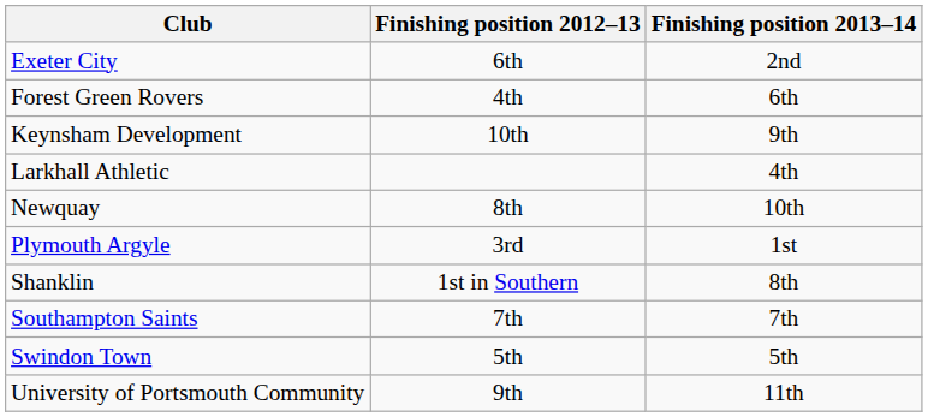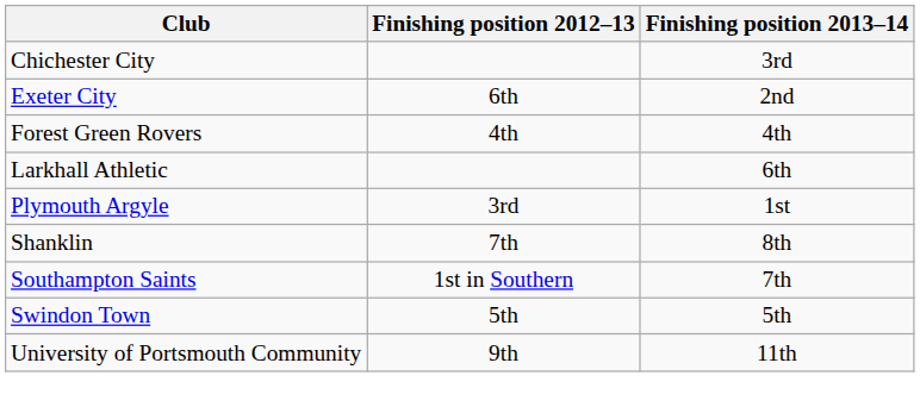 <table class="wikitable sortable" style="text-align:center;">
 <tr>
 <th>Club</th>
 <th>Finishing position 2012–13</th>
 <th>Finishing position 2013–14</th>
+</tr>
+<tr>
+<td style="text-align:left;">Chichester City</td>
+<td data-sort-value="13"></td>
+<td data-sort-value="3">3rd</td>
 </tr>
 <tr>
 <td style="text-align:left;"><a href='#'>Exeter City</a></td>
 <td data-sort-value="6">6th</td>
 <td data-sort-value="2">2nd</td>
 </tr>
 <tr>
 <td style="text-align:left;">Forest Green Rovers</td>
 <td data-sort-value="4">4th</td>
-<td data-sort-value="6">6th</td>
-</tr>
-<tr>
-<td style="text-align:left;">Keynsham Development</td>
-<td data-sort-value="10">10th</td>
-<td data-sort-value="9">9th</td>
+<td data-sort-value="4">4th</td>
 </tr>
 <tr>
 <td style="text-align:left;">Larkhall Athletic</td>
 <td data-sort-value="13"></td>
-<td data-sort-value="4">4th</td>
-</tr>
-<tr>
-<td style="text-align:left;">Newquay</td>
-<td data-sort-value="8">8th</td>
-<td data-sort-value="10">10th</td>
+<td data-sort-value="6">6th</td>
 </tr>
 <tr>
 <td style="text-align:left;"><a href='#'>Plymouth Argyle</a></td>
 <td data-sort-value="3">3rd</td>
 <td data-sort-value="1">1st</td>
 </tr>
 <tr>
 <td style="text-align:left;">Shanklin</td>
-<td data-sort-value="12">1st in <a href='#'>Southern</a></td>
+<td data-sort-value="7">7th</td>
 <td data-sort-value="8">8th</td>
 </tr>
 <tr>
 <td style="text-align:left;"><a href='#'>Southampton Saints</a></td>
-<td data-sort-value="7">7th</td>
+<td data-sort-value="12">1st in <a href='#'>Southern</a></td>
 <td data-sort-value="7">7th</td>
 </tr>
 <tr>
 <td style="text-align:left;"><a href='#'>Swindon Town</a></td>
 <td data-sort-value="5">5th</td>
 <td data-sort-value="5">5th</td>
 </tr>
 <tr>
 <td style="text-align:left;">University of Portsmouth Community</td>
 <td data-sort-value="9">9th</td>
 <td data-sort-value="11">11th</td>
 </tr>
 </table>
